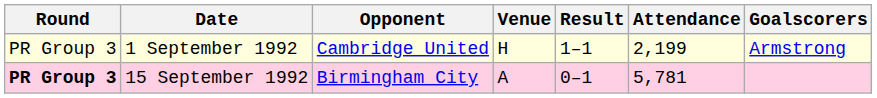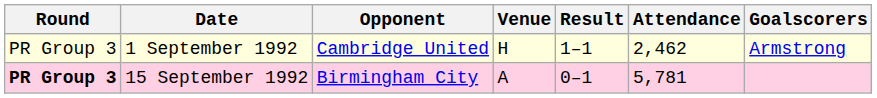 <table class="wikitable">
 <tr>
 <th>Round</th>
 <th>Date</th>
 <th>Opponent</th>
 <th>Venue</th>
 <th>Result</th>
 <th>Attendance</th>
 <th>Goalscorers</th>
 </tr>
 <tr style="background-color: #ffffdd;">
 <td>PR Group 3</td>
 <td>1 September 1992</td>
 <td><a href='#'>Cambridge United</a></td>
 <td>H</td>
 <td>1–1</td>
-<td>2,199</td>
+<td>2,462</td>
 <td><a href='#'>Armstrong</a></td>
 </tr>
 <tr style="background-color: #ffd0e3;">
 <td><strong>PR Group 3</strong></td>
 <td>15 September 1992</td>
 <td><a href='#'>Birmingham City</a></td>
 <td>A</td>
 <td>0–1</td>
 <td>5,781</td>
 <td></td>
 </tr>
 </table>
